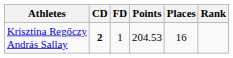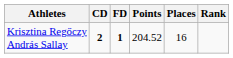 <table class="wikitable" border="1" style="font-size:90%">
 <tr>
 <th>Athletes</th>
 <th>CD</th>
 <th>FD</th>
 <th>Points</th>
 <th>Places</th>
 <th>Rank</th>
 </tr>
 <tr align=center>
 <td align=left><a href='#'>Krisztina Regőczy</a><br><a href='#'>András Sallay</a></td>
 <td><strong>2</strong></td>
-<td>1</td>
-<td>204.53</td>
+<td><strong>1</strong></td>
+<td>204.52</td>
 <td>16</td>
 <td></td>
 </tr>
 </table>
